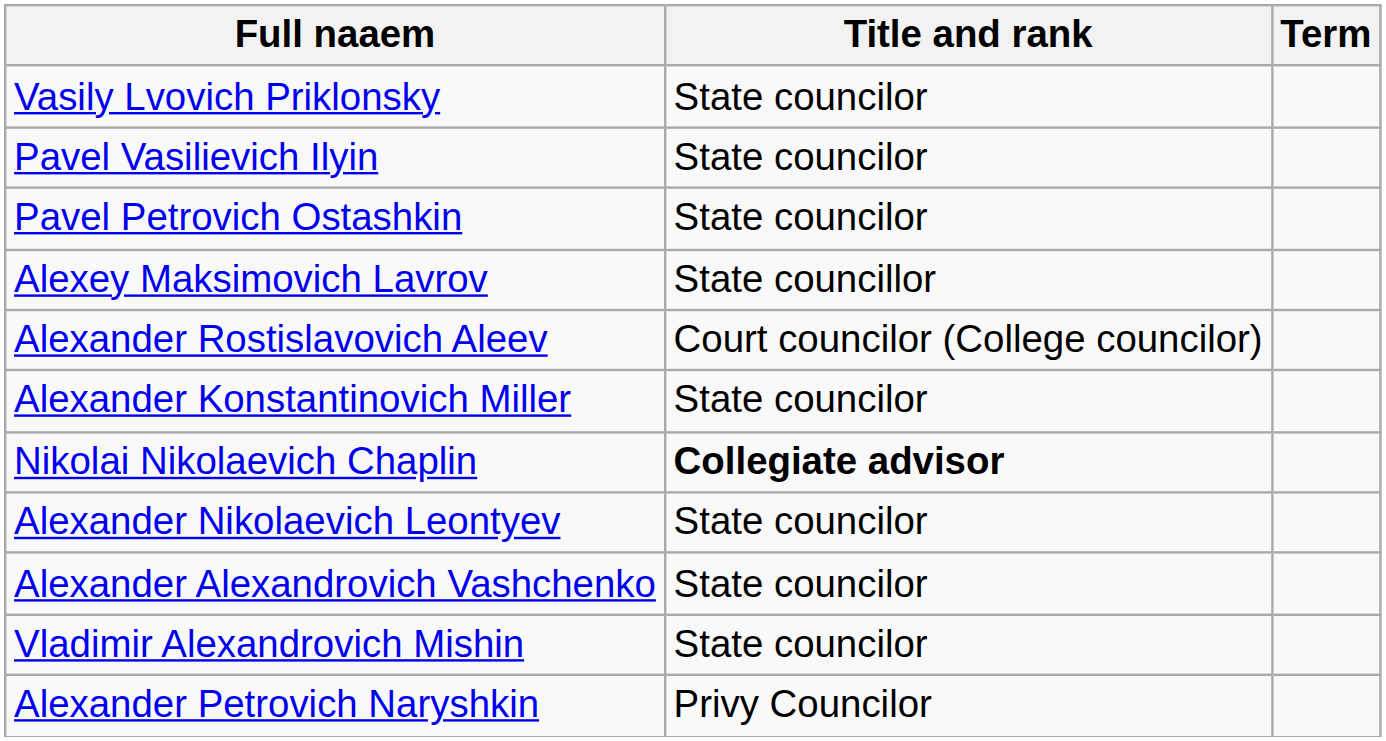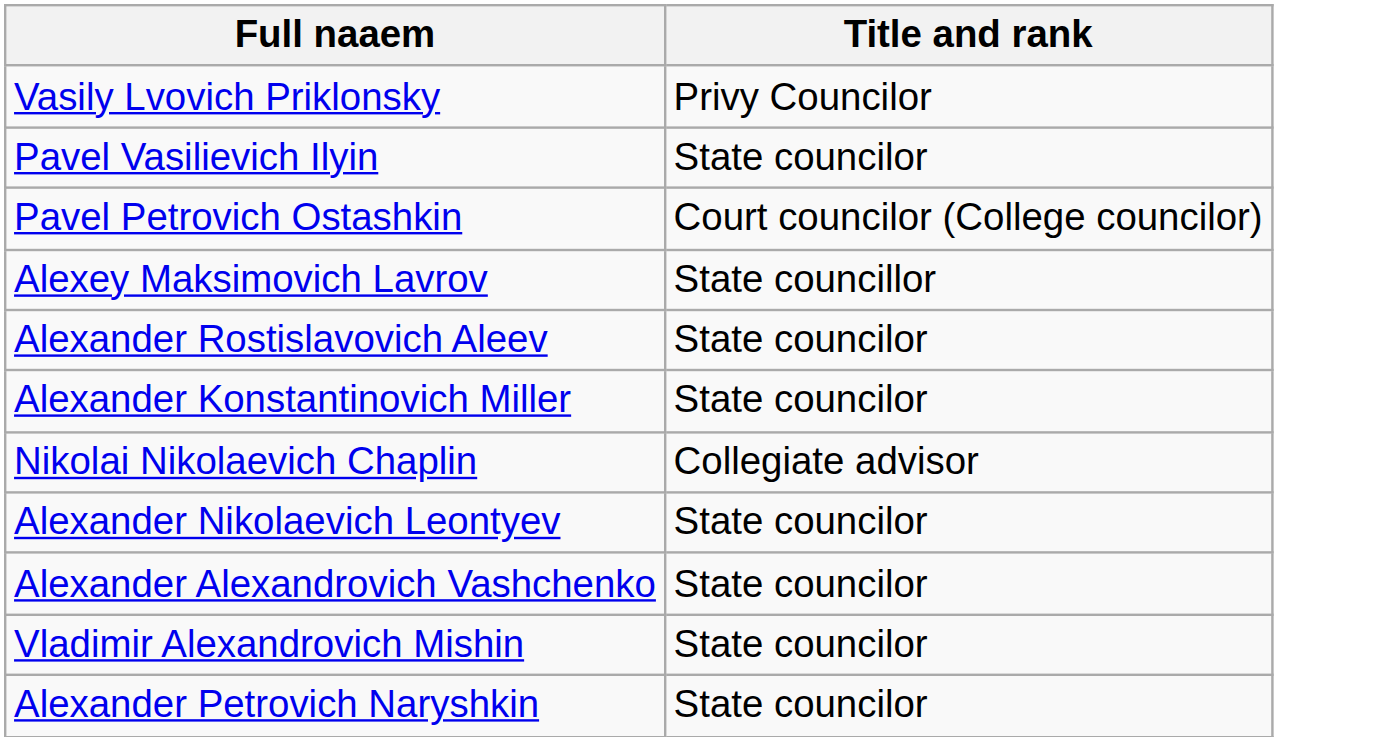 <table class="wikitable">
 <tr>
 <th>Full naaem</th>
 <th>Title and rank</th>
-<th>Term</th>
 </tr>
 <tr>
 <td><a href='#'>Vasily Lvovich Priklonsky</a></td>
-<td>State councilor</td>
-<td></td>
+<td>Privy Councilor</td>
 </tr>
 <tr>
 <td><a href='#'>Pavel Vasilievich Ilyin</a></td>
 <td>State councilor</td>
-<td></td>
 </tr>
 <tr>
 <td><a href='#'>Pavel Petrovich Ostashkin</a></td>
-<td>State councilor</td>
-<td></td>
+<td>Court councilor (College councilor)</td>
 </tr>
 <tr>
 <td><a href='#'>Alexey Maksimovich Lavrov</a></td>
 <td>State councillor</td>
-<td></td>
 </tr>
 <tr>
 <td><a href='#'>Alexander Rostislavovich Aleev</a></td>
-<td>Court councilor (College councilor)</td>
-<td></td>
+<td>State councilor</td>
 </tr>
 <tr>
 <td><a href='#'>Alexander Konstantinovich Miller</a></td>
 <td>State councilor</td>
-<td></td>
 </tr>
 <tr>
 <td><a href='#'>Nikolai Nikolaevich Chaplin</a></td>
-<td><strong>Collegiate advisor</strong></td>
-<td></td>
+<td>Collegiate advisor</td>
 </tr>
 <tr>
 <td><a href='#'>Alexander Nikolaevich Leontyev</a></td>
 <td>State councilor</td>
-<td></td>
 </tr>
 <tr>
 <td><a href='#'>Alexander Alexandrovich Vashchenko</a></td>
 <td>State councilor</td>
-<td></td>
 </tr>
 <tr>
 <td><a href='#'>Vladimir Alexandrovich Mishin</a></td>
 <td>State councilor</td>
-<td></td>
 </tr>
 <tr>
 <td><a href='#'>Alexander Petrovich Naryshkin</a></td>
-<td>Privy Councilor</td>
-<td></td>
+<td>State councilor</td>
 </tr>
 </table>
